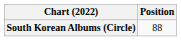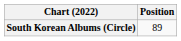 <table class="wikitable plainrowheaders" style="text-align:center">
 <tr>
 <th scope="col">Chart (2022)</th>
 <th scope="col">Position</th>
 </tr>
 <tr>
 <th scope="row">South Korean Albums (Circle)</th>
-<td>88</td>
+<td>89</td>
 </tr>
 </table>
